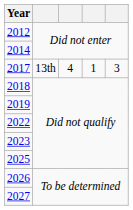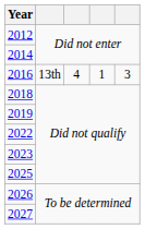 <table class="wikitable" style="text-align: center;">
 <tr>
 <th>Year</th>
 <th></th>
 <th width=25px></th>
 <th width=25px></th>
 <th width=25px></th>
 </tr>
 <tr>
 <td> <a href='#'>2012</a></td>
 <td colspan=4 rowspan=2><em>Did not enter</em></td>
 </tr>
 <tr>
 <td> <a href='#'>2014</a></td>
 </tr>
 <tr>
-<td> <a href='#'>2017</a></td>
+<td> <a href='#'>2016</a></td>
 <td>13th</td>
 <td>4</td>
 <td>1</td>
 <td>3</td>
 </tr>
 <tr>
 <td> <a href='#'>2018</a></td>
 <td colspan=4 rowspan=5><em>Did not qualify</em></td>
 </tr>
 <tr>
 <td> <a href='#'>2019</a></td>
 </tr>
 <tr>
 <td> <a href='#'>2022</a></td>
 </tr>
 <tr>
 <td> <a href='#'>2023</a></td>
 </tr>
 <tr>
 <td> <a href='#'>2025</a></td>
 </tr>
 <tr>
 <td> <a href='#'>2026</a></td>
 <td colspan=4 rowspan=2><em>To be determined</em></td>
 </tr>
 <tr>
 <td> <a href='#'>2027</a></td>
 </tr>
 </table>
